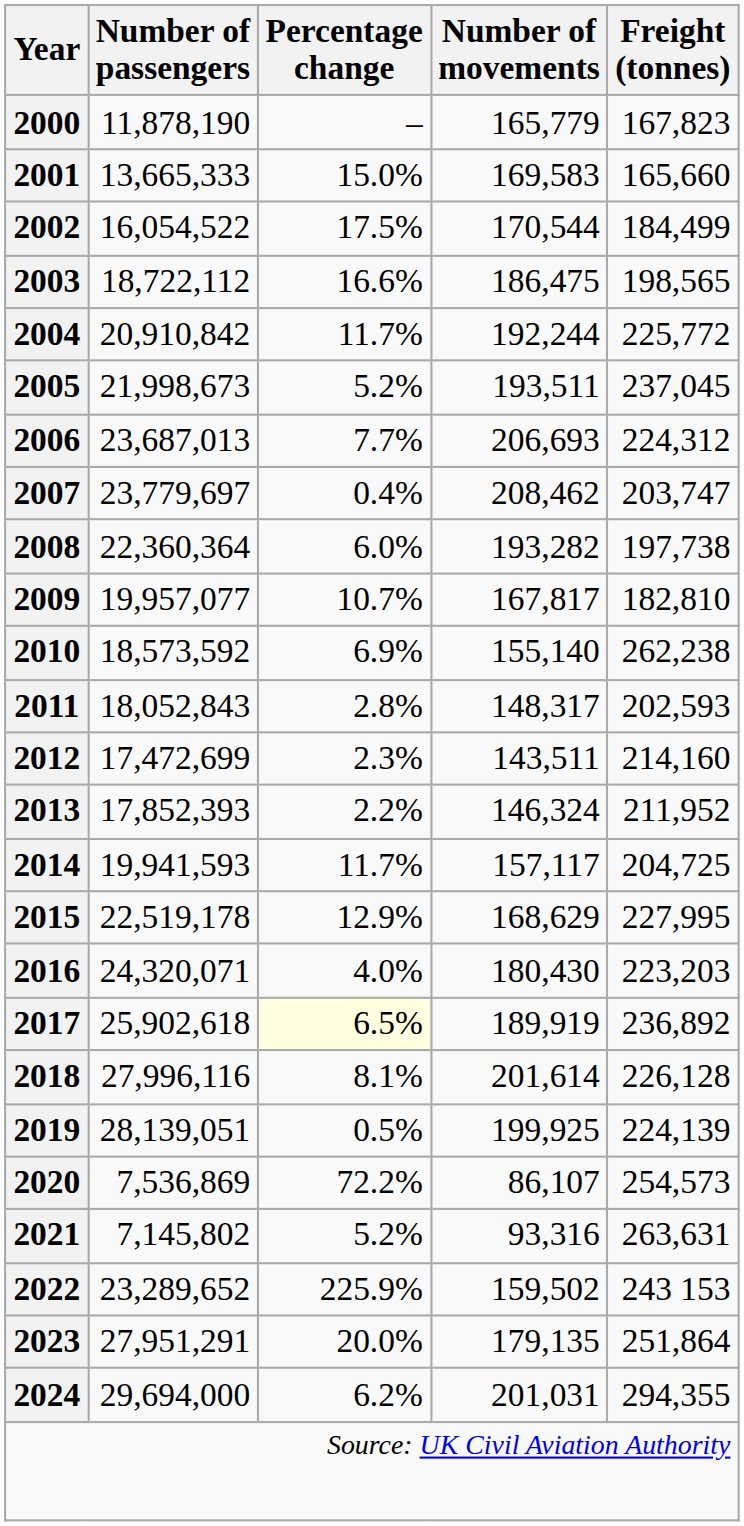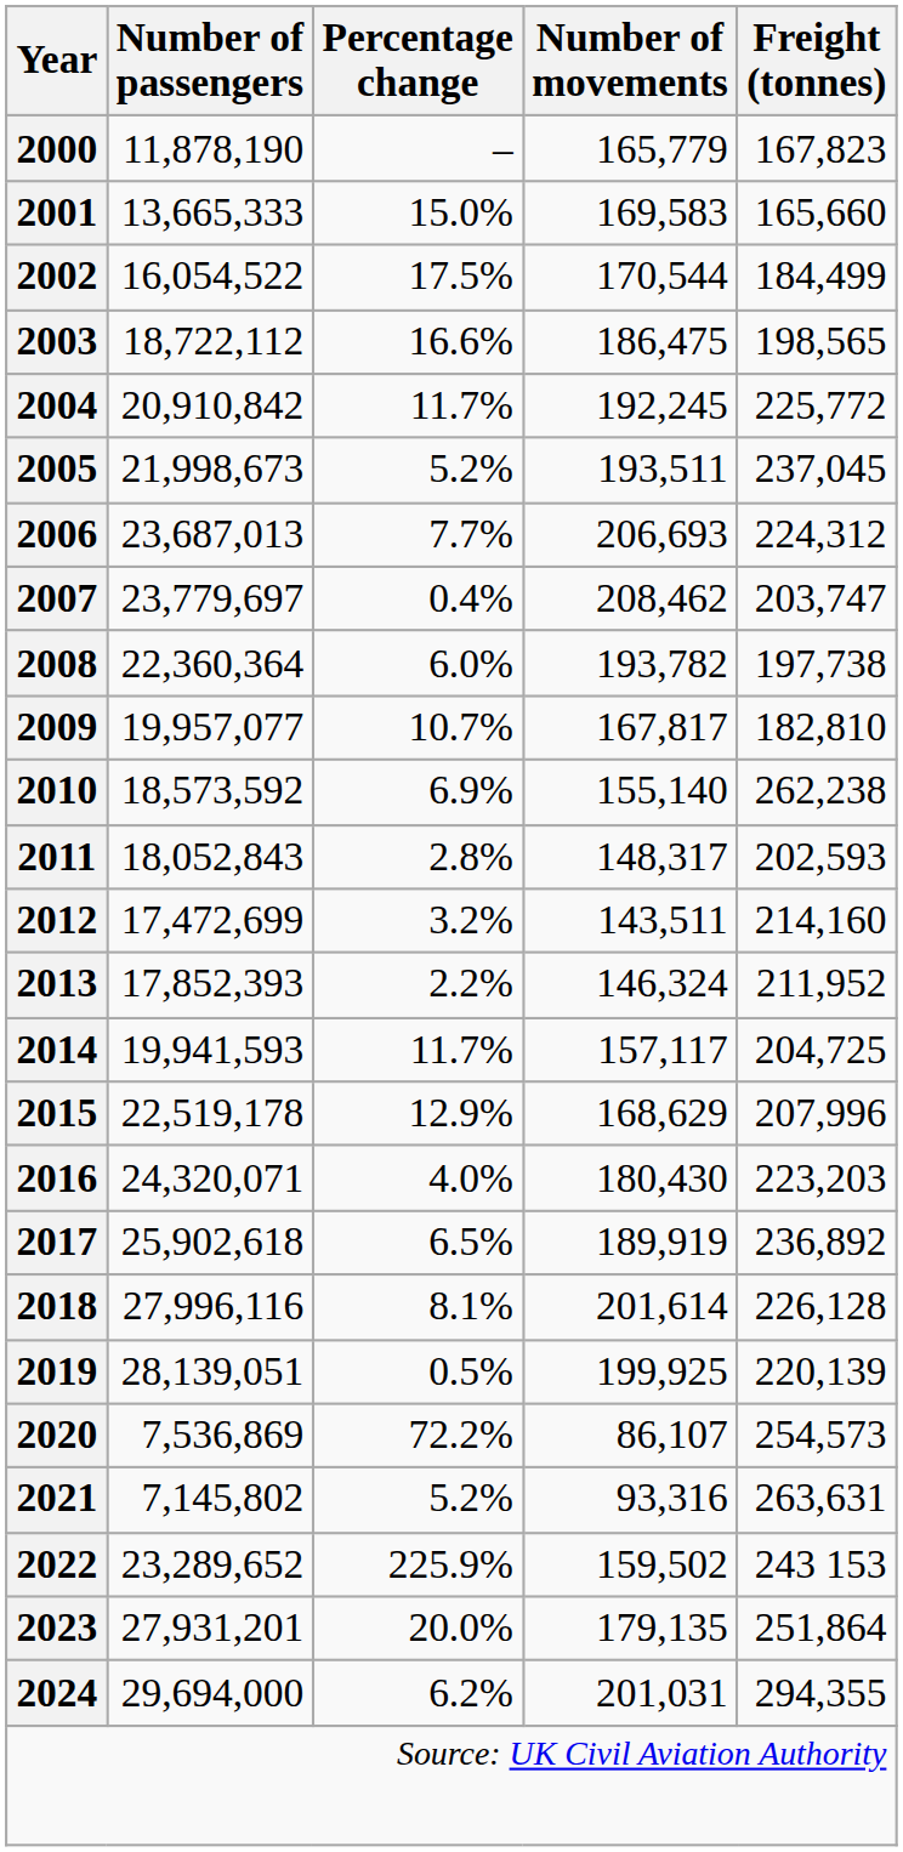 <table class="wikitable sortable" style="text-align:right; margin:auto;">
 <tr>
 <th>Year</th>
 <th>Number of<br>passengers<br></th>
 <th>Percentage<br>change</th>
 <th>Number of<br>movements<br></th>
 <th>Freight<br>(tonnes)</th>
 </tr>
 <tr>
 <th>2000</th>
 <td>11,878,190</td>
 <td>–</td>
 <td>165,779</td>
 <td>167,823</td>
 </tr>
 <tr>
 <th>2001</th>
 <td>13,665,333</td>
 <td>15.0%</td>
 <td>169,583</td>
 <td>165,660</td>
 </tr>
 <tr>
 <th>2002</th>
 <td>16,054,522</td>
 <td>17.5%</td>
 <td>170,544</td>
 <td>184,499</td>
 </tr>
 <tr>
 <th>2003</th>
 <td>18,722,112</td>
 <td>16.6%</td>
 <td>186,475</td>
 <td>198,565</td>
 </tr>
 <tr>
 <th>2004</th>
 <td>20,910,842</td>
 <td>11.7%</td>
-<td>192,244</td>
+<td>192,245</td>
 <td>225,772</td>
 </tr>
 <tr>
 <th>2005</th>
 <td>21,998,673</td>
 <td>5.2%</td>
 <td>193,511</td>
 <td>237,045</td>
 </tr>
 <tr>
 <th>2006</th>
 <td>23,687,013</td>
 <td>7.7%</td>
 <td>206,693</td>
 <td>224,312</td>
 </tr>
 <tr>
 <th>2007</th>
 <td>23,779,697</td>
 <td>0.4%</td>
 <td>208,462</td>
 <td>203,747</td>
 </tr>
 <tr>
 <th>2008</th>
 <td>22,360,364</td>
 <td>6.0%</td>
-<td>193,282</td>
+<td>193,782</td>
 <td>197,738</td>
 </tr>
 <tr>
 <th>2009</th>
 <td>19,957,077</td>
 <td>10.7%</td>
 <td>167,817</td>
 <td>182,810</td>
 </tr>
 <tr>
 <th>2010</th>
 <td>18,573,592</td>
 <td>6.9%</td>
 <td>155,140</td>
 <td>262,238</td>
 </tr>
 <tr>
 <th>2011</th>
 <td>18,052,843</td>
 <td>2.8%</td>
 <td>148,317</td>
 <td>202,593</td>
 </tr>
 <tr>
 <th>2012</th>
 <td>17,472,699</td>
-<td>2.3%</td>
+<td>3.2%</td>
 <td>143,511</td>
 <td>214,160</td>
 </tr>
 <tr>
 <th>2013</th>
 <td>17,852,393</td>
 <td>2.2%</td>
 <td>146,324</td>
 <td>211,952</td>
 </tr>
 <tr>
 <th>2014</th>
 <td>19,941,593</td>
 <td>11.7%</td>
 <td>157,117</td>
 <td>204,725</td>
 </tr>
 <tr>
 <th>2015</th>
 <td>22,519,178</td>
 <td>12.9%</td>
 <td>168,629</td>
-<td>227,995</td>
+<td>207,996</td>
 </tr>
 <tr>
 <th>2016</th>
 <td>24,320,071</td>
 <td>4.0%</td>
 <td>180,430</td>
 <td>223,203</td>
 </tr>
 <tr>
 <th>2017</th>
 <td>25,902,618</td>
-<td style="background: lightyellow;">6.5%</td>
+<td>6.5%</td>
 <td>189,919</td>
 <td>236,892</td>
 </tr>
 <tr>
 <th>2018</th>
 <td>27,996,116</td>
 <td>8.1%</td>
 <td>201,614</td>
 <td>226,128</td>
 </tr>
 <tr>
 <th>2019</th>
 <td>28,139,051</td>
 <td>0.5%</td>
 <td>199,925</td>
-<td>224,139</td>
+<td>220,139</td>
 </tr>
 <tr>
 <th>2020</th>
 <td>7,536,869</td>
 <td>72.2%</td>
 <td>86,107</td>
 <td>254,573</td>
 </tr>
 <tr>
 <th>2021</th>
 <td>7,145,802</td>
 <td>5.2%</td>
 <td>93,316</td>
 <td>263,631</td>
 </tr>
 <tr>
 <th>2022</th>
 <td>23,289,652</td>
 <td>225.9%</td>
 <td>159,502</td>
 <td>243 153</td>
 </tr>
 <tr>
 <th>2023</th>
-<td>27,951,291</td>
+<td>27,931,201</td>
 <td>20.0%</td>
 <td>179,135</td>
 <td>251,864</td>
 </tr>
 <tr>
 <th>2024</th>
 <td>29,694,000</td>
 <td> 6.2%</td>
 <td>201,031</td>
 <td>294,355</td>
 </tr>
 <tr class="sortbottom">
 <td colspan="5" style="text-align:right;"><sup><em>Source: <a href='#'>UK Civil Aviation Authority</a></em></sup><br><br></td>
 </tr>
 </table>
